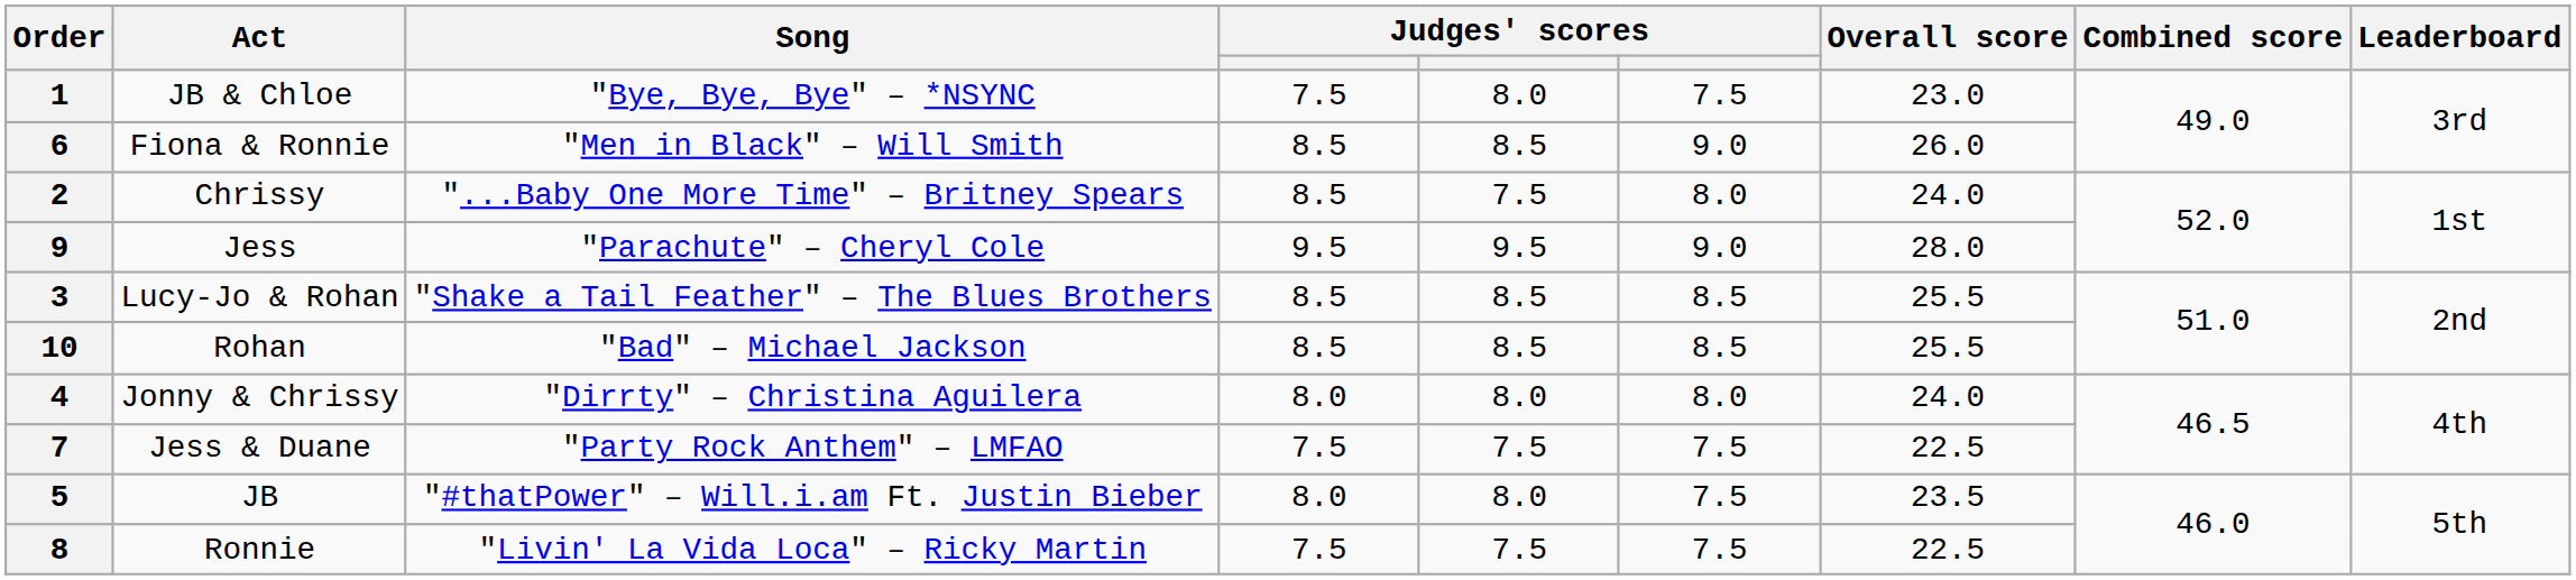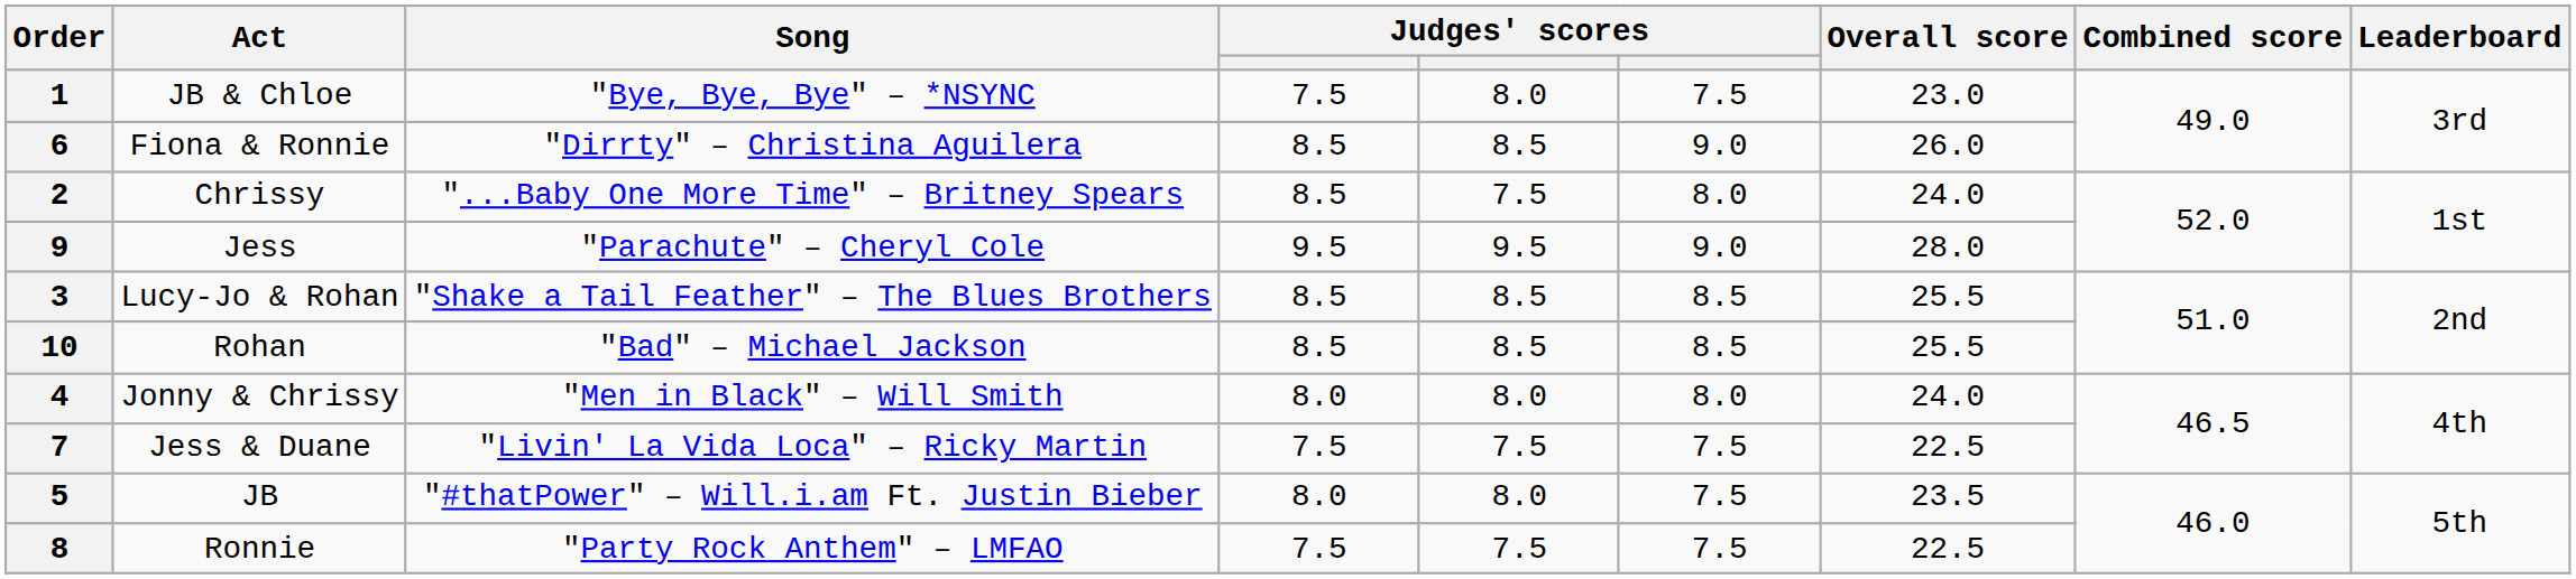 <table class="wikitable plainrowheaders" style="text-align:center;">
 <tr>
 <th scope="col" rowspan=2>Order</th>
 <th scope="col" rowspan=2>Act</th>
 <th scope="col" rowspan=2>Song</th>
 <th scope="col" colspan=3>Judges' scores</th>
 <th scope="col" rowspan=2>Overall score</th>
 <th scope="col" rowspan=2>Combined score</th>
 <th scope="col" rowspan=2>Leaderboard</th>
 </tr>
 <tr>
 <th scope="col" style="width:6em;"></th>
 <th scope="col" style="width:6em;"></th>
 <th scope="col" style="width:6em;"></th>
 </tr>
 <tr>
 <th scope="col">1</th>
 <td>JB & Chloe</td>
 <td>"<a href='#'>Bye, Bye, Bye</a>" –  <a href='#'>*NSYNC</a></td>
 <td>7.5</td>
 <td>8.0</td>
 <td>7.5</td>
 <td>23.0</td>
 <td rowspan="2">49.0</td>
 <td rowspan="2">3rd</td>
 </tr>
 <tr>
 <th scope="col">6</th>
 <td>Fiona & Ronnie</td>
-<td>"<a href='#'>Men in Black</a>" – <a href='#'>Will Smith</a></td>
+<td>"<a href='#'>Dirrty</a>" – <a href='#'>Christina Aguilera</a></td>
 <td>8.5</td>
 <td>8.5</td>
 <td>9.0</td>
 <td>26.0</td>
 </tr>
 <tr>
 <th scope="col">2</th>
 <td>Chrissy</td>
 <td>"<a href='#'>...Baby One More Time</a>" – <a href='#'>Britney Spears</a></td>
 <td>8.5</td>
 <td>7.5</td>
 <td>8.0</td>
 <td>24.0</td>
 <td rowspan="2">52.0</td>
 <td rowspan="2">1st</td>
 </tr>
 <tr>
 <th scope="col">9</th>
 <td>Jess</td>
 <td>"<a href='#'>Parachute</a>" – <a href='#'>Cheryl Cole</a></td>
 <td>9.5</td>
 <td>9.5</td>
 <td>9.0</td>
 <td>28.0</td>
 </tr>
 <tr>
 <th scope="col">3</th>
 <td>Lucy-Jo & Rohan</td>
 <td>"<a href='#'>Shake a Tail Feather</a>" – <a href='#'>The Blues Brothers</a></td>
 <td>8.5</td>
 <td>8.5</td>
 <td>8.5</td>
 <td>25.5</td>
 <td rowspan="2">51.0</td>
 <td rowspan="2">2nd</td>
 </tr>
 <tr>
 <th scope="col">10</th>
 <td>Rohan</td>
 <td>"<a href='#'>Bad</a>" – <a href='#'>Michael Jackson</a></td>
 <td>8.5</td>
 <td>8.5</td>
 <td>8.5</td>
 <td>25.5</td>
 </tr>
 <tr>
 <th scope="col">4</th>
 <td>Jonny & Chrissy</td>
-<td>"<a href='#'>Dirrty</a>" – <a href='#'>Christina Aguilera</a></td>
+<td>"<a href='#'>Men in Black</a>" – <a href='#'>Will Smith</a></td>
 <td>8.0</td>
 <td>8.0</td>
 <td>8.0</td>
 <td>24.0</td>
 <td rowspan="2">46.5</td>
 <td rowspan="2">4th</td>
 </tr>
 <tr>
 <th scope="col">7</th>
 <td>Jess & Duane</td>
-<td>"<a href='#'>Party Rock Anthem</a>" – <a href='#'>LMFAO</a></td>
+<td>"<a href='#'>Livin' La Vida Loca</a>" – <a href='#'>Ricky Martin</a></td>
 <td>7.5</td>
 <td>7.5</td>
 <td>7.5</td>
 <td>22.5</td>
 </tr>
 <tr>
 <th scope="col">5</th>
 <td>JB</td>
 <td>"<a href='#'>#thatPower</a>" – <a href='#'>Will.i.am</a> Ft. <a href='#'>Justin Bieber</a></td>
 <td>8.0</td>
 <td>8.0</td>
 <td>7.5</td>
 <td>23.5</td>
 <td rowspan="2">46.0</td>
 <td rowspan="2">5th</td>
 </tr>
 <tr>
 <th scope="col">8</th>
 <td>Ronnie</td>
-<td>"<a href='#'>Livin' La Vida Loca</a>" – <a href='#'>Ricky Martin</a></td>
+<td>"<a href='#'>Party Rock Anthem</a>" – <a href='#'>LMFAO</a></td>
 <td>7.5</td>
 <td>7.5</td>
 <td>7.5</td>
 <td>22.5</td>
 </tr>
 </table>
